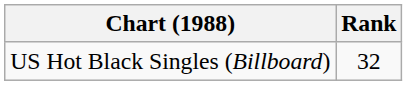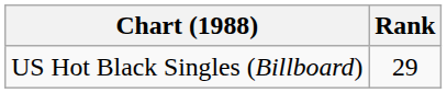 <table class="wikitable plainrowheaders">
 <tr>
 <th>Chart (1988)</th>
 <th>Rank</th>
 </tr>
 <tr>
 <td>US Hot Black Singles (<em>Billboard</em>)</td>
-<td align="center">32</td>
+<td align="center">29</td>
 </tr>
 </table>
